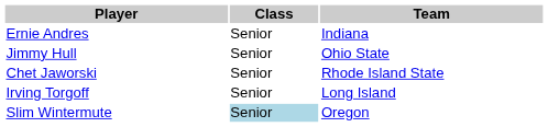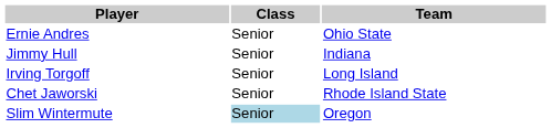 <table style="width:600px" "border:'1' 'solid' 'gray'">
 <tr>
 <th bgcolor="#CCCCCC" style="width:40%">Player</th>
 <th bgcolor="#CCCCCC" style="width:16%">Class</th>
 <th bgcolor="#CCCCCC" style="width:40%">Team</th>
 </tr>
 <tr>
 <td><a href='#'>Ernie Andres</a></td>
 <td>Senior</td>
-<td><a href='#'>Indiana</a></td>
+<td><a href='#'>Ohio State</a></td>
 </tr>
 <tr>
 <td><a href='#'>Jimmy Hull</a></td>
 <td>Senior</td>
-<td><a href='#'>Ohio State</a></td>
+<td><a href='#'>Indiana</a></td>
+</tr>
+<tr>
+<td><a href='#'>Irving Torgoff</a></td>
+<td>Senior</td>
+<td><a href='#'>Long Island</a></td>
 </tr>
 <tr>
 <td><a href='#'>Chet Jaworski</a></td>
 <td>Senior</td>
 <td><a href='#'>Rhode Island State</a></td>
 </tr>
 <tr>
-<td><a href='#'>Irving Torgoff</a></td>
-<td>Senior</td>
-<td><a href='#'>Long Island</a></td>
-</tr>
-<tr>
 <td><a href='#'>Slim Wintermute</a></td>
 <td style="background: lightblue;">Senior</td>
 <td><a href='#'>Oregon</a></td>
 </tr>
 </table>
